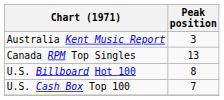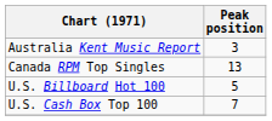 <table class="wikitable sortable">
 <tr>
 <th>Chart (1971)</th>
 <th>Peak<br>position</th>
 </tr>
 <tr>
 <td>Australia <em><a href='#'>Kent Music Report</a></em> </td>
 <td style="text-align:center;">3</td>
 </tr>
 <tr>
 <td>Canada <em><a href='#'>RPM</a></em> Top Singles</td>
 <td style="text-align:center;">13</td>
 </tr>
 <tr>
 <td>U.S. <em><a href='#'>Billboard</a></em> <a href='#'>Hot 100</a></td>
-<td style="text-align:center;">8</td>
+<td style="text-align:center;">5</td>
 </tr>
 <tr>
 <td>U.S. <a href='#'><em>Cash Box</em></a> Top 100</td>
 <td align="center">7</td>
 </tr>
 <tr>
 </tr>
 </table>
